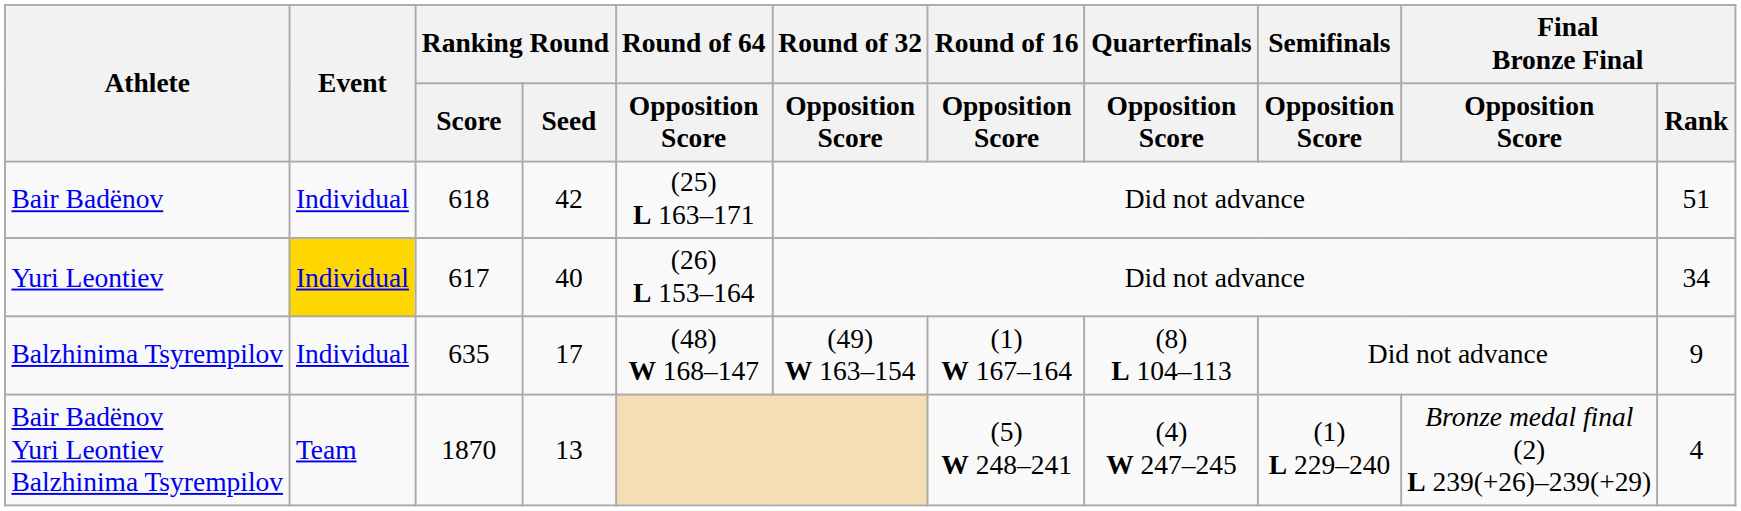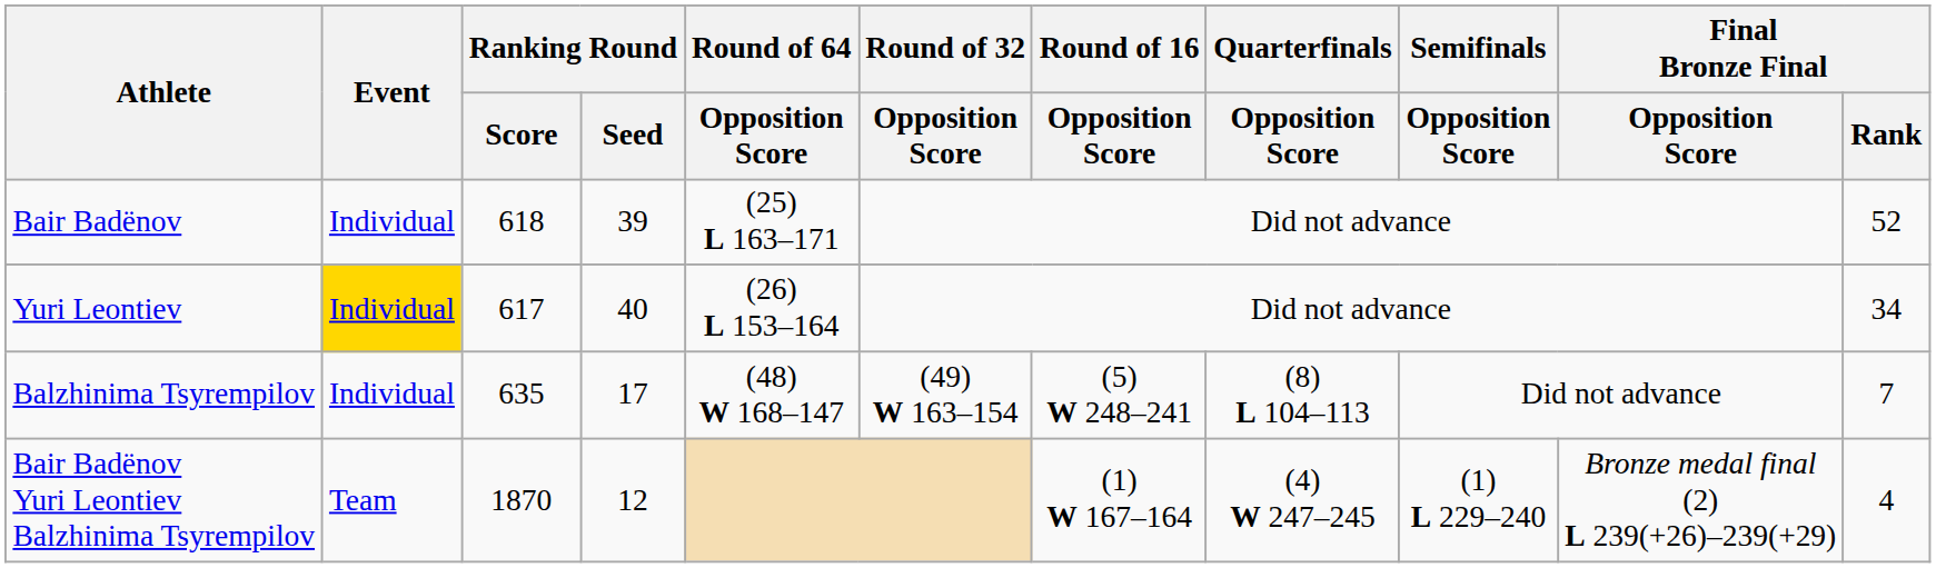 <table class="wikitable" style="font-size:90%">
 <tr>
 <th rowspan="2">Athlete</th>
 <th rowspan="2">Event</th>
 <th colspan="2">Ranking Round</th>
 <th>Round of 64</th>
 <th>Round of 32</th>
 <th>Round of 16</th>
 <th>Quarterfinals</th>
 <th>Semifinals</th>
 <th colspan="2">Final<br>Bronze Final</th>
 </tr>
 <tr>
 <th>Score</th>
 <th>Seed</th>
 <th>Opposition<br>Score</th>
 <th>Opposition<br>Score</th>
 <th>Opposition<br>Score</th>
 <th>Opposition<br>Score</th>
 <th>Opposition<br>Score</th>
 <th>Opposition<br>Score</th>
 <th>Rank</th>
 </tr>
 <tr>
 <td><a href='#'>Bair Badënov</a></td>
 <td><a href='#'>Individual</a></td>
 <td align="center">618</td>
-<td align="center">42</td>
+<td align="center">39</td>
 <td align="center"> (25)<br><strong>L</strong>  163–171</td>
 <td colspan="5" align="center">Did not advance</td>
-<td align=center>51</td>
+<td align=center>52</td>
 </tr>
 <tr>
 <td><a href='#'>Yuri Leontiev</a></td>
 <td style="background: gold;"><a href='#'>Individual</a></td>
 <td align="center">617</td>
 <td align="center">40</td>
 <td align="center"> (26)<br><strong>L</strong>  153–164</td>
 <td colspan="5" align="center">Did not advance</td>
 <td align=center>34</td>
 </tr>
 <tr>
 <td><a href='#'>Balzhinima Tsyrempilov</a></td>
 <td><a href='#'>Individual</a></td>
 <td align="center">635</td>
 <td align="center">17</td>
 <td align="center"> (48)<br><strong>W</strong>  168–147</td>
 <td align="center"> (49)<br><strong>W</strong>  163–154</td>
-<td align="center"> (1)<br><strong>W</strong>  167–164</td>
+<td align="center"> (5)<br><strong>W</strong> 248–241</td>
 <td align="center"> (8)<br><strong>L</strong>  104–113</td>
 <td colspan="2" align="center">Did not advance</td>
-<td align=center>9</td>
+<td align=center>7</td>
 </tr>
 <tr>
 <td><a href='#'>Bair Badënov</a><br><a href='#'>Yuri Leontiev</a><br><a href='#'>Balzhinima Tsyrempilov</a></td>
 <td><a href='#'>Team</a></td>
 <td align="center">1870</td>
-<td align="center">13</td>
+<td align="center">12</td>
 <td colspan ="2" bgcolor = "wheat"></td>
-<td align="center"> (5)<br><strong>W</strong> 248–241</td>
+<td align="center"> (1)<br><strong>W</strong>  167–164</td>
 <td align="center"> (4)<br><strong>W</strong> 247–245</td>
 <td align="center"> (1)<br><strong>L</strong> 229–240</td>
 <td align="center"><em>Bronze medal final</em><br> (2)<br><strong>L</strong> 239(+26)–239(+29)</td>
 <td align=center>4</td>
 </tr>
 </table>
